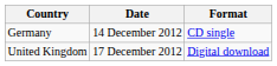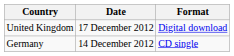 <table class="wikitable plainrowheaders">
 <tr>
 <th scope="col">Country</th>
 <th scope="col">Date</th>
 <th scope="col">Format</th>
 </tr>
 <tr>
+<td>United Kingdom</td>
+<td>17 December 2012</td>
+<td><a href='#'>Digital download</a></td>
+</tr>
+<tr>
 <td>Germany</td>
 <td>14 December 2012</td>
 <td><a href='#'>CD single</a></td>
 </tr>
-<tr>
-<td>United Kingdom</td>
-<td>17 December 2012</td>
-<td><a href='#'>Digital download</a></td>
-</tr>
 </table>
